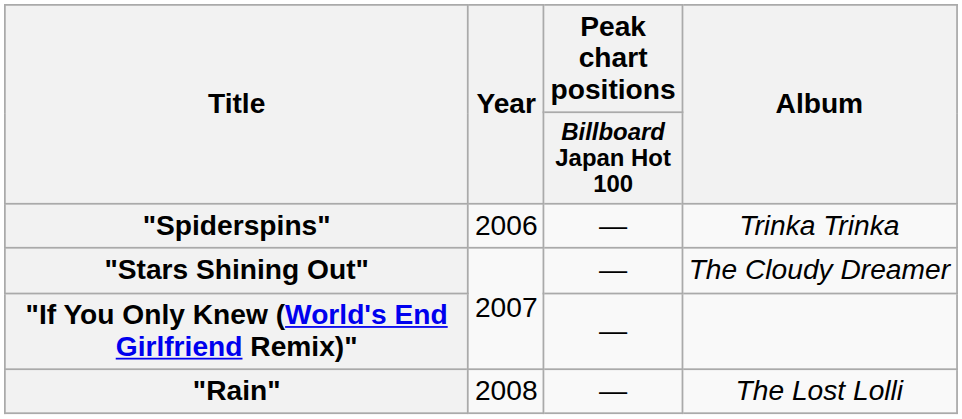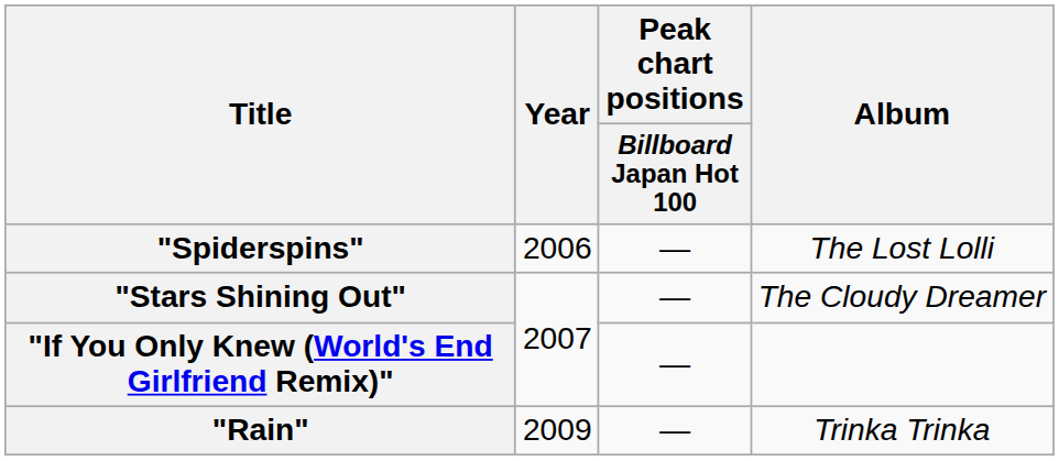 <table class="wikitable plainrowheaders" style="text-align:center;">
 <tr>
 <th scope="col" rowspan="2" style="width:16em;">Title</th>
 <th scope="col" rowspan="2">Year</th>
 <th scope="col" colspan="1">Peak chart positions</th>
 <th scope="col" rowspan="2">Album</th>
 </tr>
 <tr>
 <th style="width:3em;font-size:85%"><em>Billboard</em> Japan Hot 100<br></th>
 </tr>
 <tr>
 <th scope="row">"Spiderspins"</th>
 <td>2006</td>
 <td>—</td>
-<td><em>Trinka Trinka</em></td>
+<td><em>The Lost Lolli</em></td>
 </tr>
 <tr>
 <th scope="row">"Stars Shining Out"</th>
 <td rowspan="2">2007</td>
 <td>—</td>
 <td><em>The Cloudy Dreamer</em></td>
 </tr>
 <tr>
 <th scope="row">"If You Only Knew (<a href='#'>World's End Girlfriend</a> Remix)"</th>
 <td>—</td>
 <td></td>
 </tr>
 <tr>
 <th scope="row">"Rain"</th>
-<td>2008</td>
+<td>2009</td>
 <td>—</td>
-<td><em>The Lost Lolli</em></td>
+<td><em>Trinka Trinka</em></td>
 </tr>
 </table>
